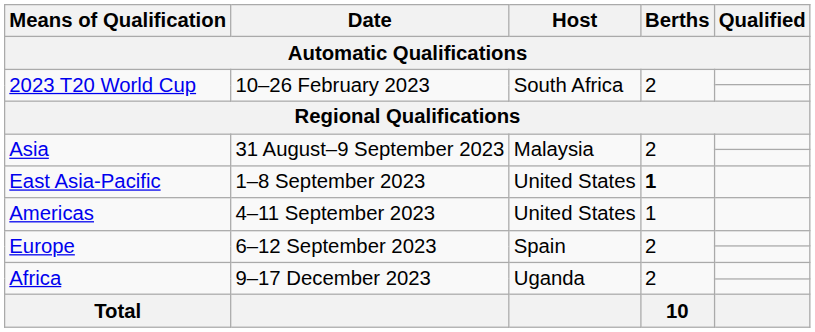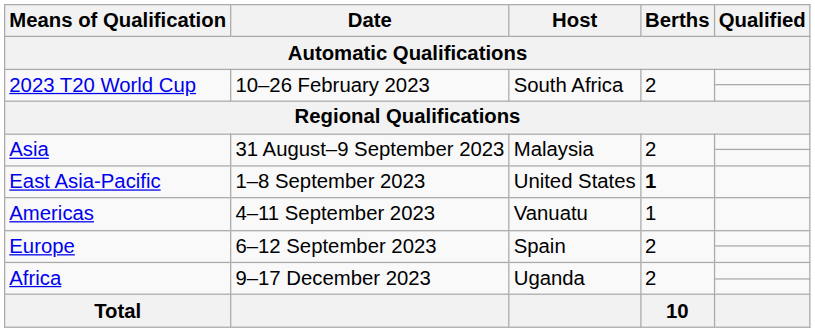 <table class="wikitable">
 <tr>
 <th>Means of Qualification</th>
 <th>Date</th>
 <th>Host</th>
 <th>Berths</th>
 <th>Qualified</th>
 </tr>
 <tr>
 <th colspan="5">Automatic Qualifications</th>
 </tr>
 <tr>
 <td rowspan="2"><a href='#'>2023 T20 World Cup</a></td>
 <td rowspan="2">10–26 February 2023</td>
 <td rowspan="2"> South Africa</td>
 <td rowspan="2" style="text-align:left;">2</td>
 <td></td>
 </tr>
 <tr>
 <td></td>
 </tr>
 <tr>
 <th colspan="5">Regional Qualifications</th>
 </tr>
 <tr>
 <td rowspan="2"><a href='#'>Asia</a></td>
 <td rowspan="2">31 August–9 September 2023</td>
 <td rowspan="2"> Malaysia</td>
 <td rowspan="2" style="text-align:left;">2</td>
 <td></td>
 </tr>
 <tr>
 <td></td>
 </tr>
 <tr>
 <td><a href='#'>East Asia-Pacific</a></td>
 <td>1–8 September 2023</td>
 <td> United States</td>
 <td style="text-align:left;"><strong>1</strong></td>
 <td></td>
 </tr>
 <tr>
 <td><a href='#'>Americas</a></td>
 <td>4–11 September 2023</td>
-<td> United States</td>
+<td> Vanuatu</td>
 <td style="text-align:left;">1</td>
 <td></td>
 </tr>
 <tr>
 <td rowspan="2"><a href='#'>Europe</a></td>
 <td rowspan="2">6–12 September 2023</td>
 <td rowspan="2"> Spain</td>
 <td rowspan="2" style="text-align:left;">2</td>
 <td></td>
 </tr>
 <tr>
 <td></td>
 </tr>
 <tr>
 <td rowspan="2"><a href='#'>Africa</a></td>
 <td rowspan="2">9–17 December 2023</td>
 <td rowspan="2"> Uganda</td>
 <td rowspan="2" style="text-align:left;">2</td>
 <td></td>
 </tr>
 <tr>
 <td></td>
 </tr>
 <tr>
 <th>Total</th>
 <th></th>
 <th></th>
 <th>10</th>
 <th></th>
 </tr>
 </table>
